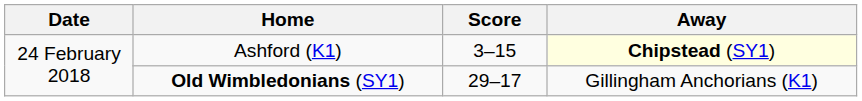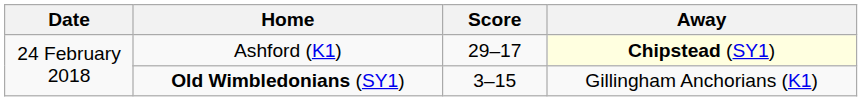 <table class="wikitable" style="text-align: center">
 <tr>
 <th width=100>Date</th>
 <th width=250>Home</th>
 <th width=80>Score</th>
 <th width=250>Away</th>
 </tr>
 <tr>
 <td rowspan=2>24 February 2018</td>
 <td>Ashford (<a href='#'>K1</a>)</td>
-<td>3–15</td>
+<td>29–17</td>
 <td style="background: lightyellow;"><strong>Chipstead</strong> (<a href='#'>SY1</a>)</td>
 </tr>
 <tr>
 <td><strong>Old Wimbledonians</strong> (<a href='#'>SY1</a>)</td>
-<td>29–17</td>
+<td>3–15</td>
 <td>Gillingham Anchorians (<a href='#'>K1</a>)</td>
 </tr>
 </table>
